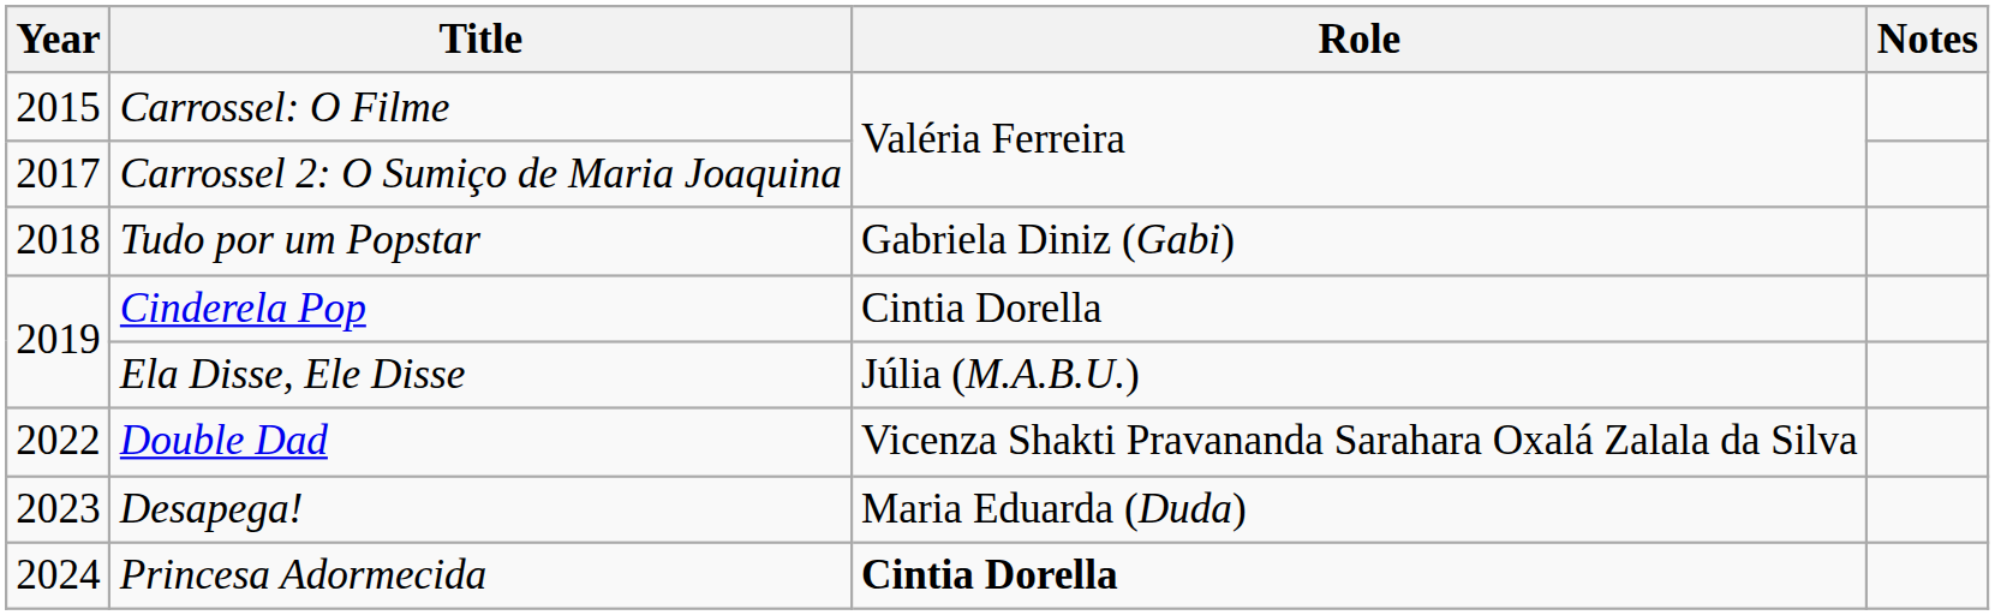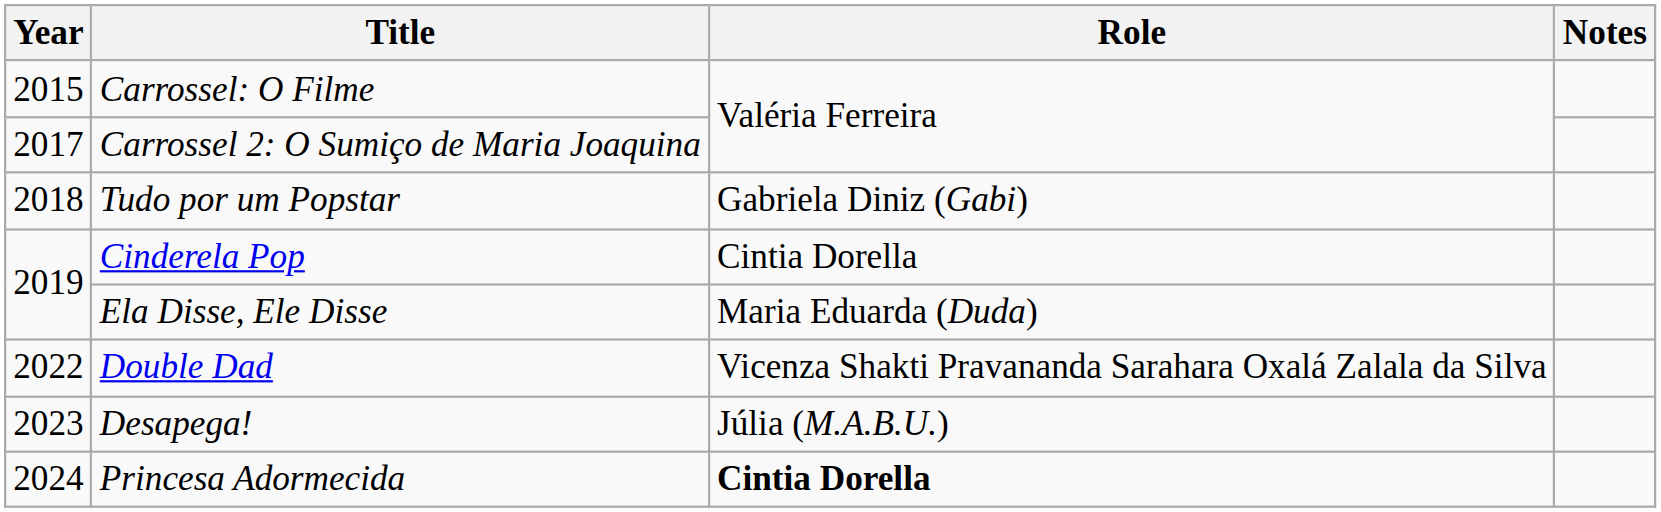 <table class="wikitable">
 <tr>
 <th>Year</th>
 <th>Title</th>
 <th>Role</th>
 <th>Notes</th>
 </tr>
 <tr>
 <td>2015</td>
 <td><em>Carrossel: O Filme</em></td>
 <td rowspan="2">Valéria Ferreira</td>
 <td></td>
 </tr>
 <tr>
 <td>2017</td>
 <td><em>Carrossel 2: O Sumiço de Maria Joaquina</em></td>
 <td></td>
 </tr>
 <tr>
 <td>2018</td>
 <td><em>Tudo por um Popstar</em></td>
 <td>Gabriela Diniz (<em>Gabi</em>)</td>
 <td></td>
 </tr>
 <tr>
 <td rowspan="2">2019</td>
 <td><em><a href='#'>Cinderela Pop</a></em></td>
 <td>Cintia Dorella</td>
 <td></td>
 </tr>
 <tr>
 <td><em>Ela Disse, Ele Disse</em></td>
-<td>Júlia (<em>M.A.B.U.</em>)</td>
+<td>Maria Eduarda (<em>Duda</em>)</td>
 <td></td>
 </tr>
 <tr>
 <td>2022</td>
 <td><em><a href='#'>Double Dad</a></em></td>
 <td>Vicenza Shakti Pravananda Sarahara Oxalá Zalala da Silva</td>
 <td></td>
 </tr>
 <tr>
 <td>2023</td>
 <td><em>Desapega!</em></td>
-<td>Maria Eduarda (<em>Duda</em>)</td>
+<td>Júlia (<em>M.A.B.U.</em>)</td>
 <td></td>
 </tr>
 <tr>
 <td>2024</td>
 <td><em>Princesa Adormecida</em></td>
 <td><strong>Cintia Dorella</strong></td>
 <td></td>
 </tr>
 </table>
